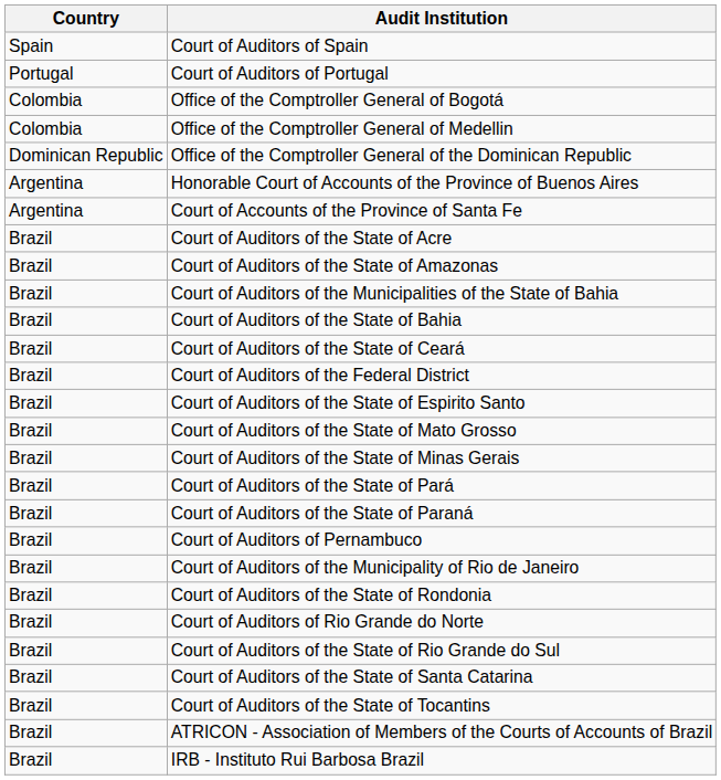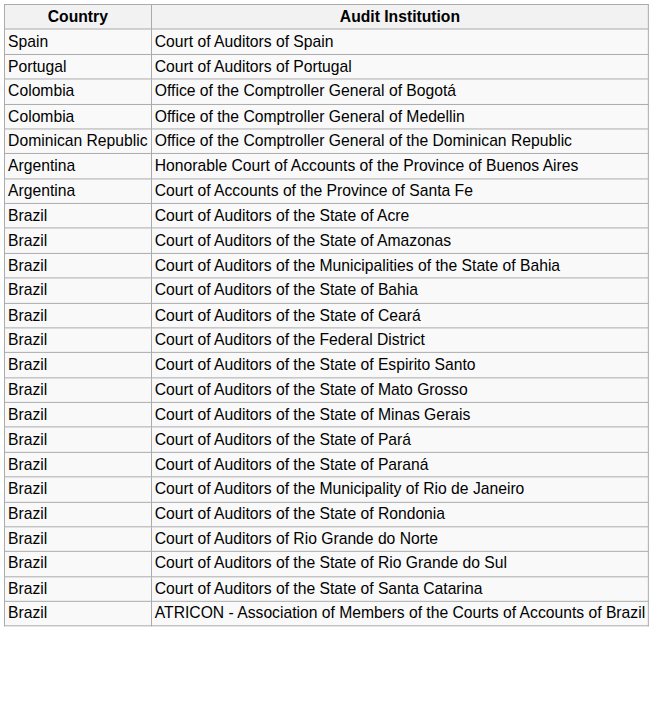 <table class="wikitable">
 <tr>
 <th><strong>Country</strong></th>
 <th><strong>Audit Institution</strong></th>
 </tr>
 <tr>
 <td>Spain</td>
 <td>Court of Auditors of Spain</td>
 </tr>
 <tr>
 <td>Portugal</td>
 <td>Court of Auditors of Portugal</td>
 </tr>
 <tr>
 <td>Colombia</td>
 <td>Office of the Comptroller General of Bogotá</td>
 </tr>
 <tr>
 <td>Colombia</td>
 <td>Office of the Comptroller General of Medellin</td>
 </tr>
 <tr>
 <td>Dominican Republic</td>
 <td>Office of the Comptroller General of the Dominican Republic</td>
 </tr>
 <tr>
 <td>Argentina</td>
 <td>Honorable Court of Accounts of the Province of Buenos Aires</td>
 </tr>
 <tr>
 <td>Argentina</td>
 <td>Court of Accounts of the Province of Santa Fe</td>
 </tr>
 <tr>
 <td>Brazil</td>
 <td>Court of Auditors of the State of Acre</td>
 </tr>
 <tr>
 <td>Brazil</td>
 <td>Court of Auditors of the State of Amazonas</td>
 </tr>
 <tr>
 <td>Brazil</td>
 <td>Court of Auditors of the Municipalities of the State of Bahia</td>
 </tr>
 <tr>
 <td>Brazil</td>
 <td>Court of Auditors of the State of Bahia</td>
 </tr>
 <tr>
 <td>Brazil</td>
 <td>Court of Auditors of the State of Ceará</td>
 </tr>
 <tr>
 <td>Brazil</td>
 <td>Court of Auditors of the Federal District</td>
 </tr>
 <tr>
 <td>Brazil</td>
 <td>Court of Auditors of the State of Espirito Santo</td>
 </tr>
 <tr>
 <td>Brazil</td>
 <td>Court of Auditors of the State of Mato Grosso</td>
 </tr>
 <tr>
 <td>Brazil</td>
 <td>Court of Auditors of the State of Minas Gerais</td>
 </tr>
 <tr>
 <td>Brazil</td>
 <td>Court of Auditors of the State of Pará</td>
 </tr>
 <tr>
 <td>Brazil</td>
 <td>Court of Auditors of the State of Paraná</td>
 </tr>
 <tr>
 <td>Brazil</td>
-<td>Court of Auditors of Pernambuco</td>
-</tr>
-<tr>
-<td>Brazil</td>
 <td>Court of Auditors of the Municipality of Rio de Janeiro</td>
 </tr>
 <tr>
 <td>Brazil</td>
 <td>Court of Auditors of the State of Rondonia</td>
 </tr>
 <tr>
 <td>Brazil</td>
 <td>Court of Auditors of Rio Grande do Norte</td>
 </tr>
 <tr>
 <td>Brazil</td>
 <td>Court of Auditors of the State of Rio Grande do Sul</td>
 </tr>
 <tr>
 <td>Brazil</td>
 <td>Court of Auditors of the State of Santa Catarina</td>
 </tr>
 <tr>
 <td>Brazil</td>
-<td>Court of Auditors of the State of Tocantins</td>
-</tr>
-<tr>
-<td>Brazil</td>
 <td>ATRICON - Association of Members of the Courts of Accounts of Brazil</td>
 </tr>
-<tr>
-<td>Brazil</td>
-<td>IRB - Instituto Rui Barbosa Brazil</td>
-</tr>
 </table>
